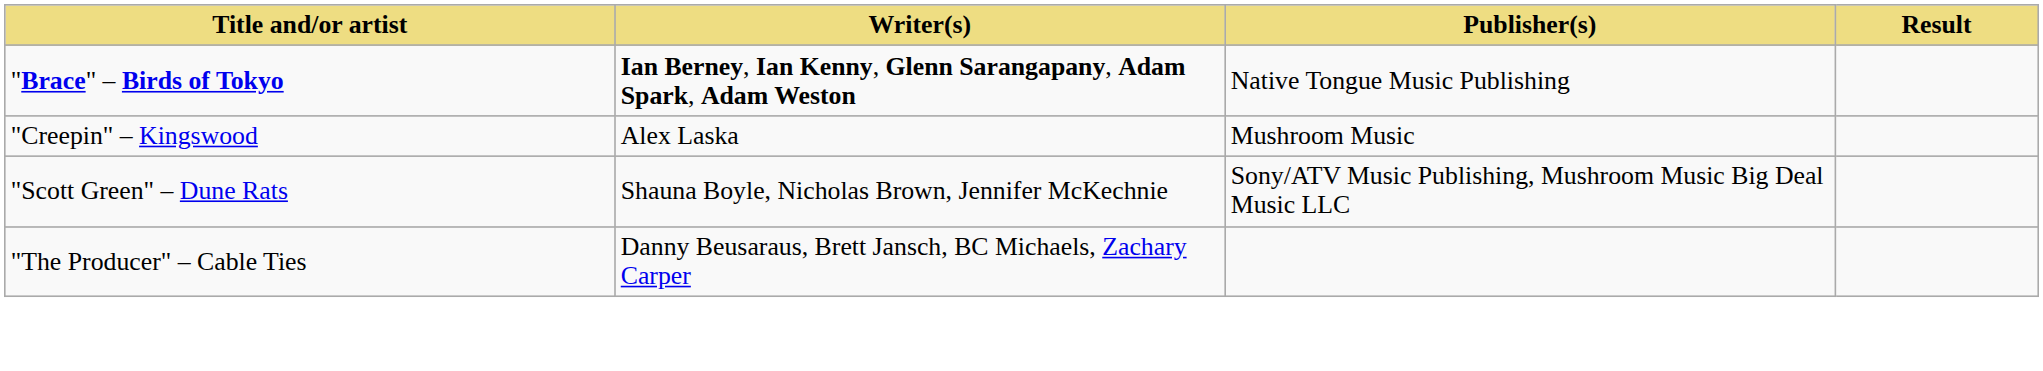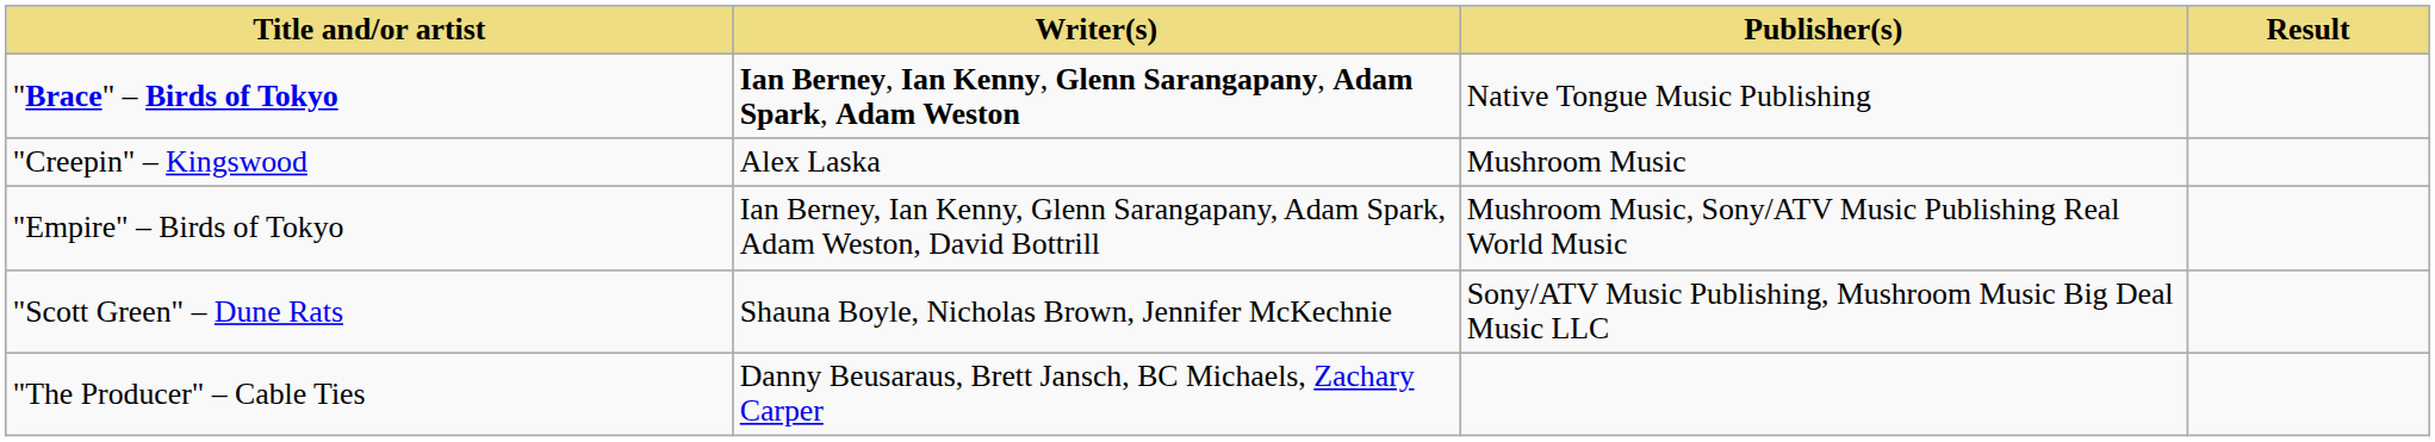 <table class="wikitable" width=100%>
 <tr>
 <th style="width:30%;background:#EEDD82;">Title and/or artist</th>
 <th style="width:30%;background:#EEDD82;">Writer(s)</th>
 <th style="width:30%;background:#EEDD82;">Publisher(s)</th>
 <th style="width:10%;background:#EEDD82;">Result</th>
 </tr>
 <tr>
 <td>"<strong><a href='#'>Brace</a></strong>" – <strong><a href='#'>Birds of Tokyo</a></strong></td>
 <td><strong>Ian Berney</strong>, <strong>Ian Kenny</strong>, <strong>Glenn Sarangapany</strong>, <strong>Adam Spark</strong>, <strong>Adam Weston</strong></td>
 <td>Native Tongue Music Publishing</td>
 <td></td>
 </tr>
 <tr>
 <td>"Creepin" – <a href='#'>Kingswood</a></td>
 <td>Alex Laska</td>
 <td>Mushroom Music</td>
 <td></td>
 </tr>
 <tr>
+<td>"Empire" – Birds of Tokyo</td>
+<td>Ian Berney, Ian Kenny, Glenn Sarangapany, Adam Spark, Adam Weston, David Bottrill</td>
+<td>Mushroom Music, Sony/ATV Music Publishing  Real World Music</td>
+<td></td>
+</tr>
+<tr>
 <td>"Scott Green" – <a href='#'>Dune Rats</a></td>
 <td>Shauna Boyle, Nicholas Brown, Jennifer McKechnie</td>
 <td>Sony/ATV Music Publishing, Mushroom Music  Big Deal Music LLC</td>
 <td></td>
 </tr>
 <tr>
 <td>"The Producer" – Cable Ties</td>
 <td>Danny Beusaraus, Brett Jansch, BC Michaels, <a href='#'>Zachary Carper</a></td>
 <td></td>
 <td></td>
 </tr>
 </table>
